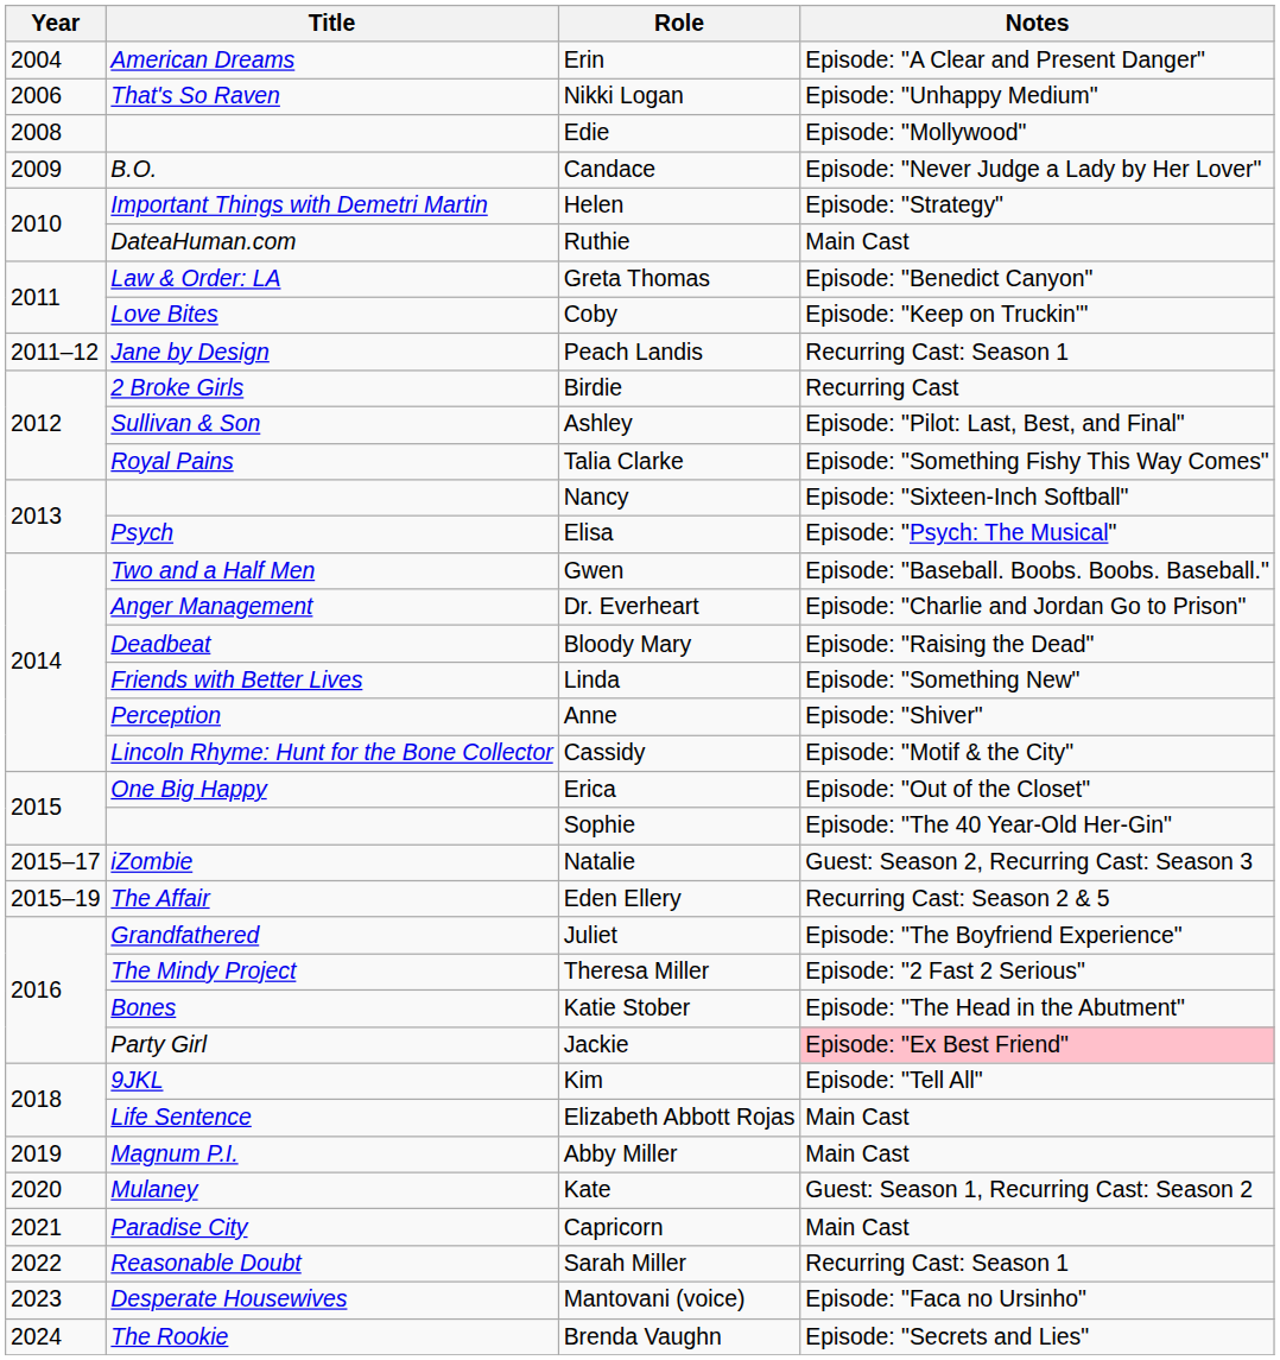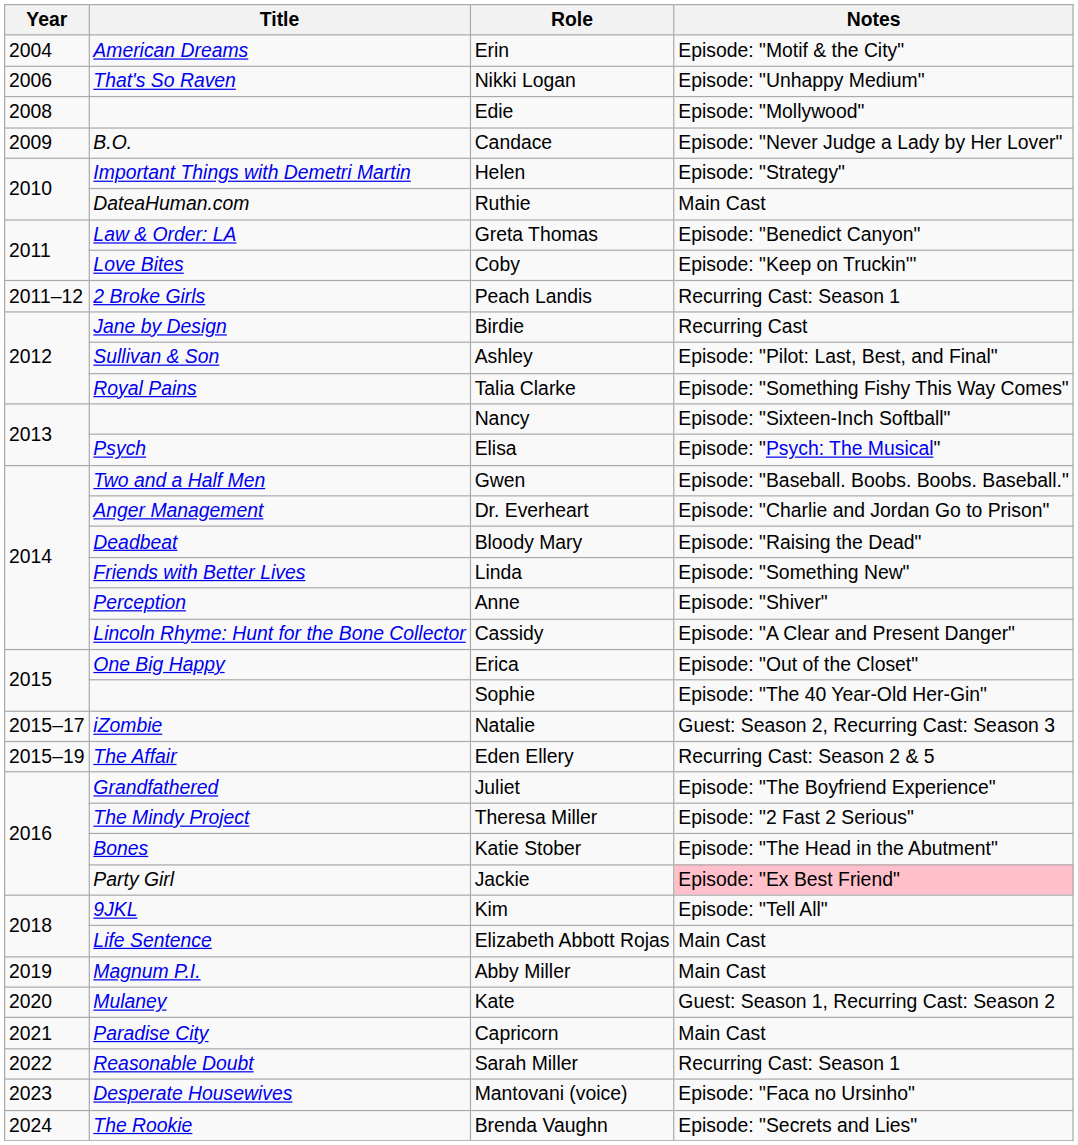 <table class="wikitable sortable">
 <tr>
 <th>Year</th>
 <th>Title</th>
 <th>Role</th>
 <th>Notes</th>
 </tr>
 <tr>
 <td>2004</td>
 <td><em><a href='#'>American Dreams</a></em></td>
 <td>Erin</td>
-<td>Episode: "A Clear and Present Danger"</td>
+<td>Episode: "Motif & the City"</td>
 </tr>
 <tr>
 <td>2006</td>
 <td><em><a href='#'>That's So Raven</a></em></td>
 <td>Nikki Logan</td>
 <td>Episode: "Unhappy Medium"</td>
 </tr>
 <tr>
 <td>2008</td>
 <td><em></em></td>
 <td>Edie</td>
 <td>Episode: "Mollywood"</td>
 </tr>
 <tr>
 <td>2009</td>
 <td><em>B.O.</em></td>
 <td>Candace</td>
 <td>Episode: "Never Judge a Lady by Her Lover"</td>
 </tr>
 <tr>
 <td rowspan="2">2010</td>
 <td><em><a href='#'>Important Things with Demetri Martin</a></em></td>
 <td>Helen</td>
 <td>Episode: "Strategy"</td>
 </tr>
 <tr>
 <td><em>DateaHuman.com</em></td>
 <td>Ruthie</td>
 <td>Main Cast</td>
 </tr>
 <tr>
 <td rowspan="2">2011</td>
 <td><em><a href='#'>Law & Order: LA</a></em></td>
 <td>Greta Thomas</td>
 <td>Episode: "Benedict Canyon"</td>
 </tr>
 <tr>
 <td><em><a href='#'>Love Bites</a></em></td>
 <td>Coby</td>
 <td>Episode: "Keep on Truckin'"</td>
 </tr>
 <tr>
 <td>2011–12</td>
-<td><em><a href='#'>Jane by Design</a></em></td>
+<td><em><a href='#'>2 Broke Girls</a></em></td>
 <td>Peach Landis</td>
 <td>Recurring Cast: Season 1</td>
 </tr>
 <tr>
 <td rowspan="3">2012</td>
-<td><em><a href='#'>2 Broke Girls</a></em></td>
+<td><em><a href='#'>Jane by Design</a></em></td>
 <td>Birdie</td>
 <td>Recurring Cast</td>
 </tr>
 <tr>
 <td><em><a href='#'>Sullivan & Son</a></em></td>
 <td>Ashley</td>
 <td>Episode: "Pilot: Last, Best, and Final"</td>
 </tr>
 <tr>
 <td><em><a href='#'>Royal Pains</a></em></td>
 <td>Talia Clarke</td>
 <td>Episode: "Something Fishy This Way Comes"</td>
 </tr>
 <tr>
 <td rowspan="2">2013</td>
 <td><em></em></td>
 <td>Nancy</td>
 <td>Episode: "Sixteen-Inch Softball"</td>
 </tr>
 <tr>
 <td><em><a href='#'>Psych</a></em></td>
 <td>Elisa</td>
 <td>Episode: "<a href='#'>Psych: The Musical</a>"</td>
 </tr>
 <tr>
 <td rowspan="6">2014</td>
 <td><em><a href='#'>Two and a Half Men</a></em></td>
 <td>Gwen</td>
 <td>Episode: "Baseball. Boobs. Boobs. Baseball."</td>
 </tr>
 <tr>
 <td><em><a href='#'>Anger Management</a></em></td>
 <td>Dr. Everheart</td>
 <td>Episode: "Charlie and Jordan Go to Prison"</td>
 </tr>
 <tr>
 <td><em><a href='#'>Deadbeat</a></em></td>
 <td>Bloody Mary</td>
 <td>Episode: "Raising the Dead"</td>
 </tr>
 <tr>
 <td><em><a href='#'>Friends with Better Lives</a></em></td>
 <td>Linda</td>
 <td>Episode: "Something New"</td>
 </tr>
 <tr>
 <td><em><a href='#'>Perception</a></em></td>
 <td>Anne</td>
 <td>Episode: "Shiver"</td>
 </tr>
 <tr>
 <td><em><a href='#'>Lincoln Rhyme: Hunt for the Bone Collector</a></em></td>
 <td>Cassidy</td>
-<td>Episode: "Motif & the City"</td>
+<td>Episode: "A Clear and Present Danger"</td>
 </tr>
 <tr>
 <td rowspan="2">2015</td>
 <td><em><a href='#'>One Big Happy</a></em></td>
 <td>Erica</td>
 <td>Episode: "Out of the Closet"</td>
 </tr>
 <tr>
 <td><em></em></td>
 <td>Sophie</td>
 <td>Episode: "The 40 Year-Old Her-Gin"</td>
 </tr>
 <tr>
 <td>2015–17</td>
 <td><em><a href='#'>iZombie</a></em></td>
 <td>Natalie</td>
 <td>Guest: Season 2, Recurring Cast: Season 3</td>
 </tr>
 <tr>
 <td>2015–19</td>
 <td><em><a href='#'>The Affair</a></em></td>
 <td>Eden Ellery</td>
 <td>Recurring Cast: Season 2 & 5</td>
 </tr>
 <tr>
 <td rowspan="4">2016</td>
 <td><em><a href='#'>Grandfathered</a></em></td>
 <td>Juliet</td>
 <td>Episode: "The Boyfriend Experience"</td>
 </tr>
 <tr>
 <td><em><a href='#'>The Mindy Project</a></em></td>
 <td>Theresa Miller</td>
 <td>Episode: "2 Fast 2 Serious"</td>
 </tr>
 <tr>
 <td><em><a href='#'>Bones</a></em></td>
 <td>Katie Stober</td>
 <td>Episode: "The Head in the Abutment"</td>
 </tr>
 <tr>
 <td><em>Party Girl</em></td>
 <td>Jackie</td>
 <td style="background: pink;">Episode: "Ex Best Friend"</td>
 </tr>
 <tr>
 <td rowspan="2">2018</td>
 <td><em><a href='#'>9JKL</a></em></td>
 <td>Kim</td>
 <td>Episode: "Tell All"</td>
 </tr>
 <tr>
 <td><em><a href='#'>Life Sentence</a></em></td>
 <td>Elizabeth Abbott Rojas</td>
 <td>Main Cast</td>
 </tr>
 <tr>
 <td>2019</td>
 <td><em><a href='#'>Magnum P.I.</a></em></td>
 <td>Abby Miller</td>
 <td>Main Cast</td>
 </tr>
 <tr>
 <td>2020</td>
 <td><em><a href='#'>Mulaney</a></em></td>
 <td>Kate</td>
 <td>Guest: Season 1, Recurring Cast: Season 2</td>
 </tr>
 <tr>
 <td>2021</td>
 <td><em><a href='#'>Paradise City</a></em></td>
 <td>Capricorn</td>
 <td>Main Cast</td>
 </tr>
 <tr>
 <td>2022</td>
 <td><em><a href='#'>Reasonable Doubt</a></em></td>
 <td>Sarah Miller</td>
 <td>Recurring Cast: Season 1</td>
 </tr>
 <tr>
 <td>2023</td>
 <td><em><a href='#'>Desperate Housewives</a></em></td>
 <td>Mantovani (voice)</td>
 <td>Episode: "Faca no Ursinho"</td>
 </tr>
 <tr>
 <td>2024</td>
 <td><em><a href='#'>The Rookie</a></em></td>
 <td>Brenda Vaughn</td>
 <td>Episode: "Secrets and Lies"</td>
 </tr>
 </table>
